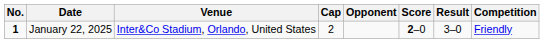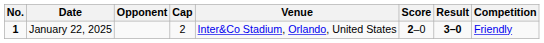 <table class="wikitable sortable">
 <tr>
 <th>No.</th>
 <th>Date</th>
+<th>Opponent</th>
+<th>Cap</th>
 <th>Venue</th>
-<th>Cap</th>
-<th>Opponent</th>
 <th>Score</th>
 <th>Result</th>
 <th>Competition</th>
 </tr>
 <tr>
 <td align="center"><strong>1</strong></td>
 <td>January 22, 2025</td>
+<td></td>
+<td align="center">2</td>
 <td><a href='#'>Inter&Co Stadium</a>, <a href='#'>Orlando</a>, United States</td>
-<td align="center">2</td>
-<td></td>
 <td align="center"><strong>2</strong>–0</td>
-<td align="center">3–0</td>
+<td align="center"><strong>3–0</strong></td>
 <td><a href='#'>Friendly</a></td>
 </tr>
 </table>
